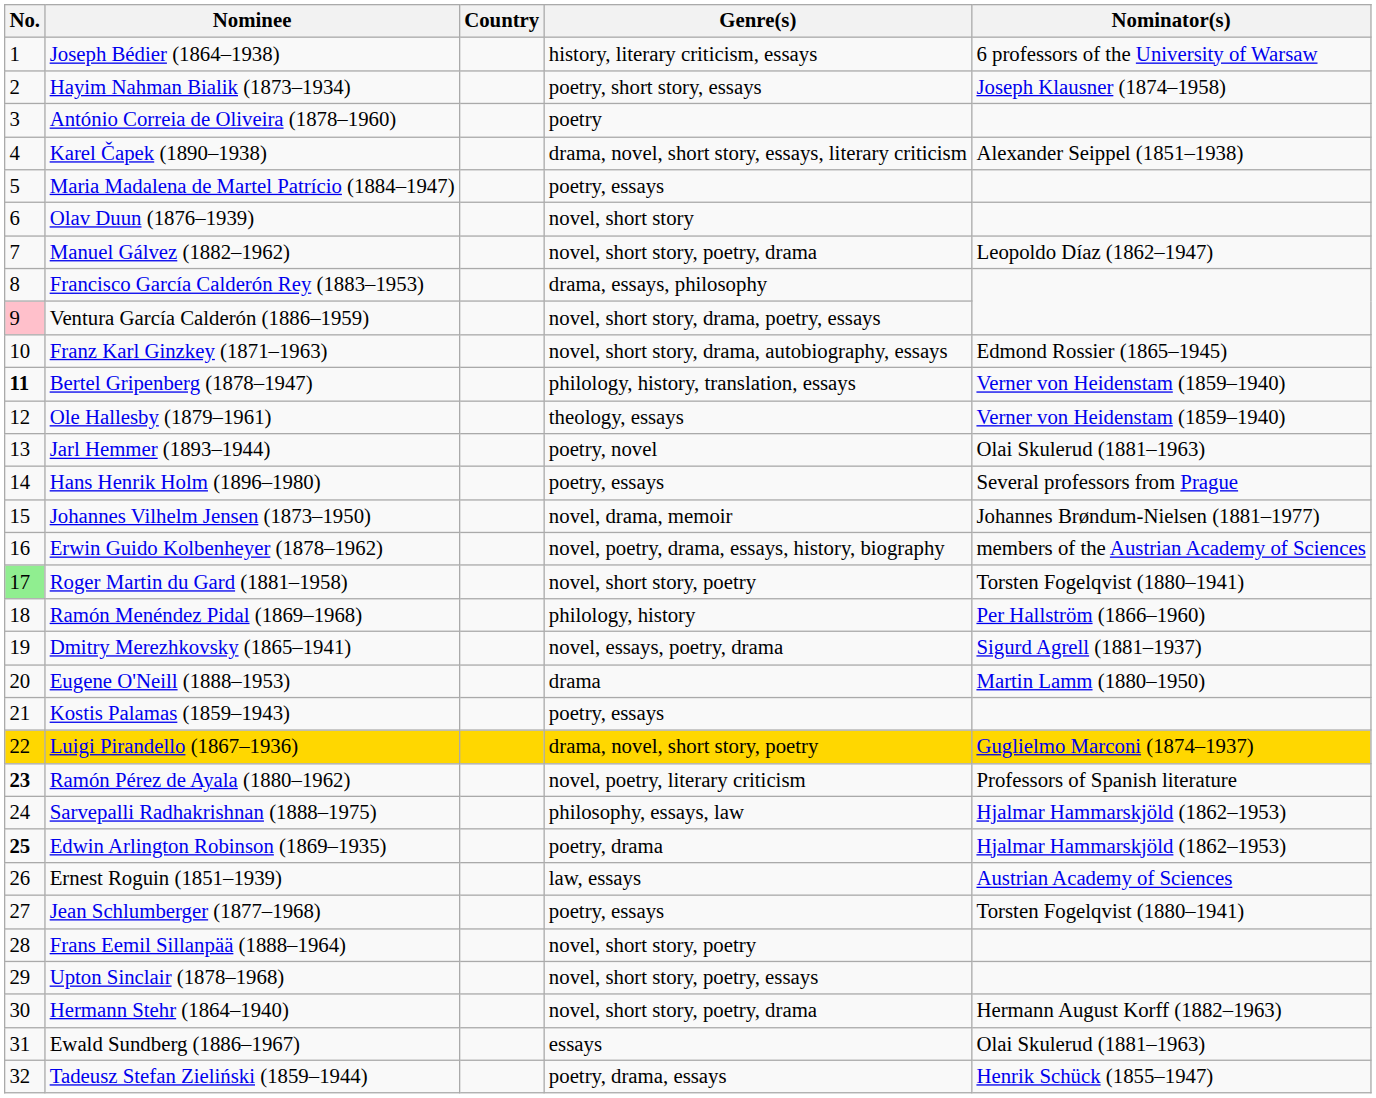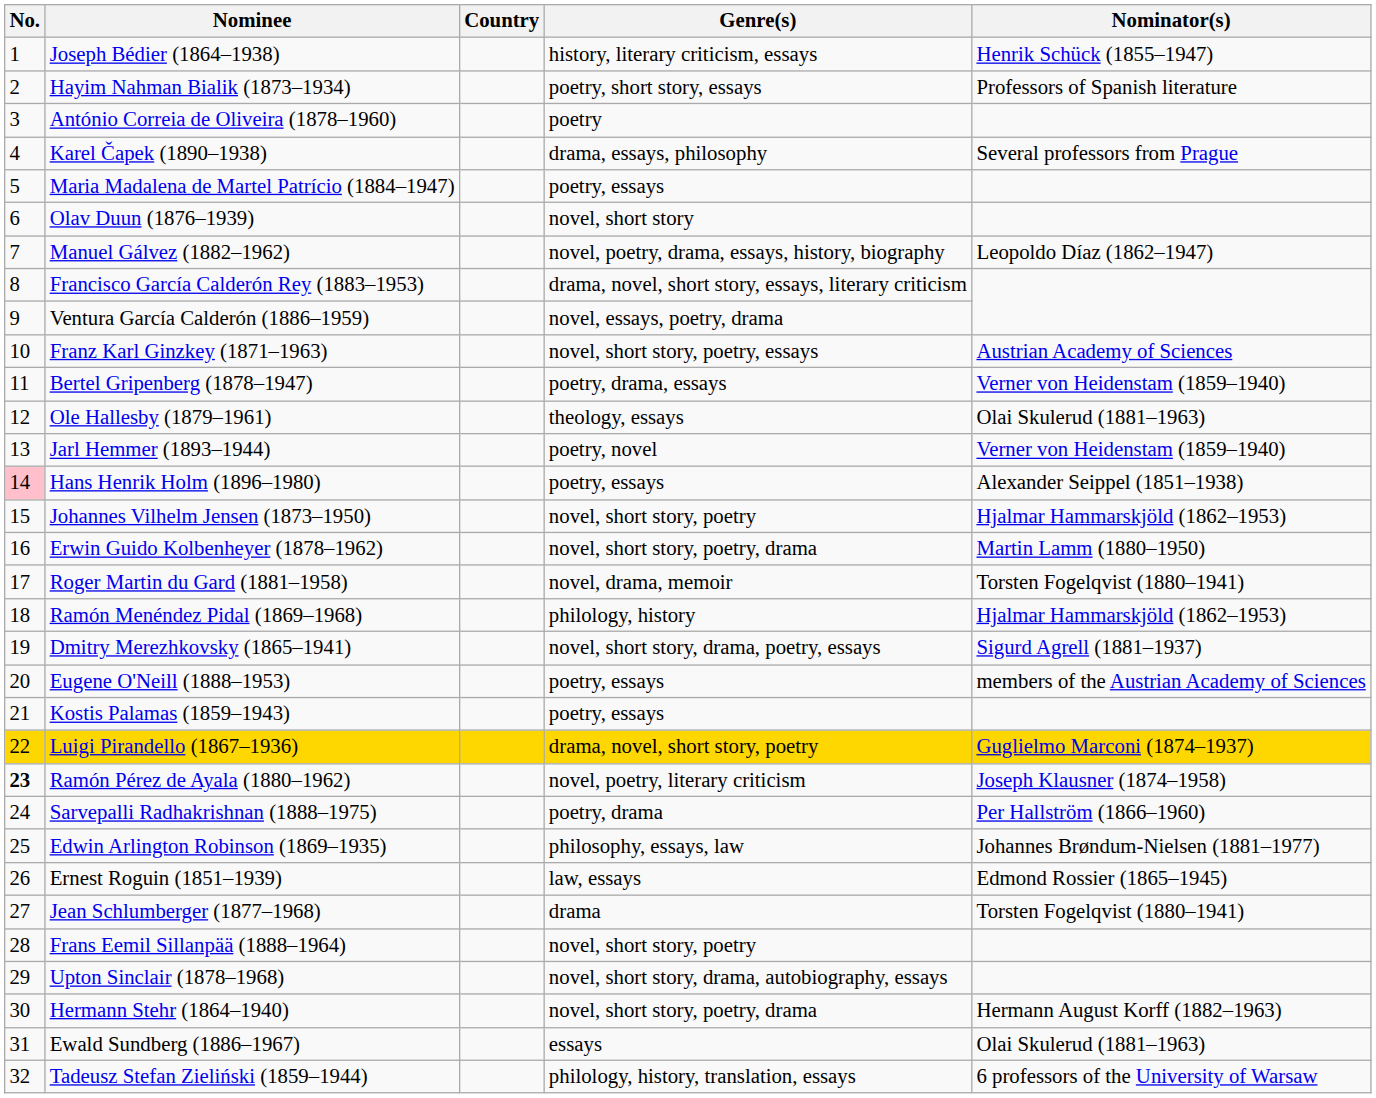 <table class="sortable wikitable mw-collapsible">
 <tr>
 <th scope=col>No.</th>
 <th scope=col>Nominee</th>
 <th scope=col>Country</th>
 <th scope=col>Genre(s)</th>
 <th scope=col>Nominator(s)</th>
 </tr>
 <tr>
 <td>1</td>
 <td><a href='#'>Joseph Bédier</a> (1864–1938)</td>
 <td></td>
 <td>history, literary criticism, essays</td>
-<td>6 professors of the <a href='#'>University of Warsaw</a></td>
+<td><a href='#'>Henrik Schück</a> (1855–1947)</td>
 </tr>
 <tr>
 <td>2</td>
 <td><a href='#'>Hayim Nahman Bialik</a> (1873–1934)</td>
 <td></td>
 <td>poetry, short story, essays</td>
-<td><a href='#'>Joseph Klausner</a> (1874–1958)</td>
+<td>Professors of Spanish literature</td>
 </tr>
 <tr>
 <td>3</td>
 <td><a href='#'>António Correia de Oliveira</a> (1878–1960)</td>
 <td></td>
 <td>poetry</td>
 <td></td>
 </tr>
 <tr>
 <td>4</td>
 <td><a href='#'>Karel Čapek</a> (1890–1938)</td>
 <td></td>
-<td>drama, novel, short story, essays, literary criticism</td>
-<td>Alexander Seippel (1851–1938)</td>
+<td>drama, essays, philosophy</td>
+<td>Several professors from <a href='#'>Prague</a></td>
 </tr>
 <tr>
 <td>5</td>
 <td><a href='#'>Maria Madalena de Martel Patrício</a> (1884–1947)</td>
 <td></td>
 <td>poetry, essays</td>
 <td></td>
 </tr>
 <tr>
 <td>6</td>
 <td><a href='#'>Olav Duun</a> (1876–1939)</td>
 <td></td>
 <td>novel, short story</td>
 <td></td>
 </tr>
 <tr>
 <td>7</td>
 <td><a href='#'>Manuel Gálvez</a> (1882–1962)</td>
 <td></td>
-<td>novel, short story, poetry, drama</td>
+<td>novel, poetry, drama, essays, history, biography</td>
 <td>Leopoldo Díaz (1862–1947)</td>
 </tr>
 <tr>
 <td>8</td>
 <td><a href='#'>Francisco García Calderón Rey</a> (1883–1953)</td>
 <td></td>
-<td>drama, essays, philosophy</td>
+<td>drama, novel, short story, essays, literary criticism</td>
 <td rowspan="2"></td>
 </tr>
 <tr>
-<td style="background: pink;">9</td>
+<td>9</td>
 <td>Ventura García Calderón (1886–1959)</td>
 <td></td>
-<td>novel, short story, drama, poetry, essays</td>
+<td>novel, essays, poetry, drama</td>
 </tr>
 <tr>
 <td>10</td>
 <td><a href='#'>Franz Karl Ginzkey</a> (1871–1963)</td>
 <td></td>
-<td>novel, short story, drama, autobiography, essays</td>
-<td>Edmond Rossier (1865–1945)</td>
+<td>novel, short story, poetry, essays</td>
+<td><a href='#'>Austrian Academy of Sciences</a></td>
 </tr>
 <tr>
-<td><strong>11</strong></td>
+<td>11</td>
 <td><a href='#'>Bertel Gripenberg</a> (1878–1947)</td>
 <td><br></td>
-<td>philology, history, translation, essays</td>
+<td>poetry, drama, essays</td>
 <td> <a href='#'>Verner von Heidenstam</a> (1859–1940)</td>
 </tr>
 <tr>
 <td>12</td>
 <td><a href='#'>Ole Hallesby</a> (1879–1961)</td>
 <td></td>
 <td>theology, essays</td>
-<td> <a href='#'>Verner von Heidenstam</a> (1859–1940)</td>
+<td>Olai Skulerud (1881–1963)</td>
 </tr>
 <tr>
 <td>13</td>
 <td><a href='#'>Jarl Hemmer</a> (1893–1944)</td>
 <td></td>
 <td>poetry, novel</td>
-<td>Olai Skulerud (1881–1963)</td>
+<td> <a href='#'>Verner von Heidenstam</a> (1859–1940)</td>
 </tr>
 <tr>
-<td>14</td>
+<td style="background: pink;">14</td>
 <td><a href='#'>Hans Henrik Holm</a> (1896–1980)</td>
 <td></td>
 <td>poetry, essays</td>
-<td>Several professors from <a href='#'>Prague</a></td>
+<td>Alexander Seippel (1851–1938)</td>
 </tr>
 <tr>
 <td>15</td>
 <td><a href='#'>Johannes Vilhelm Jensen</a> (1873–1950)</td>
 <td></td>
-<td>novel, drama, memoir</td>
-<td>Johannes Brøndum-Nielsen (1881–1977)</td>
+<td>novel, short story, poetry</td>
+<td><a href='#'>Hjalmar Hammarskjöld</a> (1862–1953)</td>
 </tr>
 <tr>
 <td>16</td>
 <td><a href='#'>Erwin Guido Kolbenheyer</a> (1878–1962)</td>
 <td></td>
-<td>novel, poetry, drama, essays, history, biography</td>
-<td>members of the <a href='#'>Austrian Academy of Sciences</a></td>
+<td>novel, short story, poetry, drama</td>
+<td><a href='#'>Martin Lamm</a> (1880–1950)</td>
 </tr>
 <tr>
-<td style="background: lightgreen;">17</td>
+<td>17</td>
 <td><a href='#'>Roger Martin du Gard</a> (1881–1958)</td>
 <td></td>
-<td>novel, short story, poetry</td>
+<td>novel, drama, memoir</td>
 <td>Torsten Fogelqvist (1880–1941)</td>
 </tr>
 <tr>
 <td>18</td>
 <td><a href='#'>Ramón Menéndez Pidal</a> (1869–1968)</td>
 <td></td>
 <td>philology, history</td>
-<td><a href='#'>Per Hallström</a> (1866–1960)</td>
+<td><a href='#'>Hjalmar Hammarskjöld</a> (1862–1953)</td>
 </tr>
 <tr>
 <td>19</td>
 <td><a href='#'>Dmitry Merezhkovsky</a> (1865–1941)</td>
 <td></td>
-<td>novel, essays, poetry, drama</td>
+<td>novel, short story, drama, poetry, essays</td>
 <td><a href='#'>Sigurd Agrell</a> (1881–1937)</td>
 </tr>
 <tr>
 <td>20</td>
 <td><a href='#'>Eugene O'Neill</a> (1888–1953)</td>
 <td></td>
-<td>drama</td>
-<td><a href='#'>Martin Lamm</a> (1880–1950)</td>
+<td>poetry, essays</td>
+<td>members of the <a href='#'>Austrian Academy of Sciences</a></td>
 </tr>
 <tr>
 <td>21</td>
 <td><a href='#'>Kostis Palamas</a> (1859–1943)</td>
 <td></td>
 <td>poetry, essays</td>
 <td></td>
 </tr>
 <tr>
 <td style="background:gold;white-space:nowrap">22</td>
 <td style="background:gold;white-space:nowrap"><a href='#'>Luigi Pirandello</a> (1867–1936)</td>
 <td style="background:gold;white-space:nowrap"></td>
 <td style="background:gold;white-space:nowrap">drama, novel, short story, poetry</td>
 <td style="background:gold;white-space:nowrap"> <a href='#'>Guglielmo Marconi</a> (1874–1937)</td>
 </tr>
 <tr>
 <td><strong>23</strong></td>
 <td><a href='#'>Ramón Pérez de Ayala</a> (1880–1962)</td>
 <td></td>
 <td>novel, poetry, literary criticism</td>
-<td>Professors of Spanish literature</td>
+<td><a href='#'>Joseph Klausner</a> (1874–1958)</td>
 </tr>
 <tr>
 <td>24</td>
 <td><a href='#'>Sarvepalli Radhakrishnan</a> (1888–1975)</td>
 <td></td>
-<td>philosophy, essays, law</td>
-<td><a href='#'>Hjalmar Hammarskjöld</a> (1862–1953)</td>
+<td>poetry, drama</td>
+<td><a href='#'>Per Hallström</a> (1866–1960)</td>
 </tr>
 <tr>
-<td><strong>25</strong></td>
+<td>25</td>
 <td><a href='#'>Edwin Arlington Robinson</a> (1869–1935)</td>
 <td></td>
-<td>poetry, drama</td>
-<td><a href='#'>Hjalmar Hammarskjöld</a> (1862–1953)</td>
+<td>philosophy, essays, law</td>
+<td>Johannes Brøndum-Nielsen (1881–1977)</td>
 </tr>
 <tr>
 <td>26</td>
 <td>Ernest Roguin (1851–1939)</td>
 <td></td>
 <td>law, essays</td>
-<td><a href='#'>Austrian Academy of Sciences</a></td>
+<td>Edmond Rossier (1865–1945)</td>
 </tr>
 <tr>
 <td>27</td>
 <td><a href='#'>Jean Schlumberger</a> (1877–1968)</td>
 <td></td>
-<td>poetry, essays</td>
+<td>drama</td>
 <td>Torsten Fogelqvist (1880–1941)</td>
 </tr>
 <tr>
 <td>28</td>
 <td><a href='#'>Frans Eemil Sillanpää</a> (1888–1964)</td>
 <td></td>
 <td>novel, short story, poetry</td>
 <td></td>
 </tr>
 <tr>
 <td>29</td>
 <td><a href='#'>Upton Sinclair</a> (1878–1968)</td>
 <td></td>
-<td>novel, short story, poetry, essays</td>
+<td>novel, short story, drama, autobiography, essays</td>
 <td></td>
 </tr>
 <tr>
 <td>30</td>
 <td><a href='#'>Hermann Stehr</a> (1864–1940)</td>
 <td></td>
 <td>novel, short story, poetry, drama</td>
 <td>Hermann August Korff (1882–1963)</td>
 </tr>
 <tr>
 <td>31</td>
 <td>Ewald Sundberg (1886–1967)</td>
 <td></td>
 <td>essays</td>
 <td>Olai Skulerud (1881–1963)</td>
 </tr>
 <tr>
 <td>32</td>
 <td><a href='#'>Tadeusz Stefan Zieliński</a> (1859–1944)</td>
 <td></td>
-<td>poetry, drama, essays</td>
-<td><a href='#'>Henrik Schück</a> (1855–1947)</td>
+<td>philology, history, translation, essays</td>
+<td>6 professors of the <a href='#'>University of Warsaw</a></td>
 </tr>
 </table>
